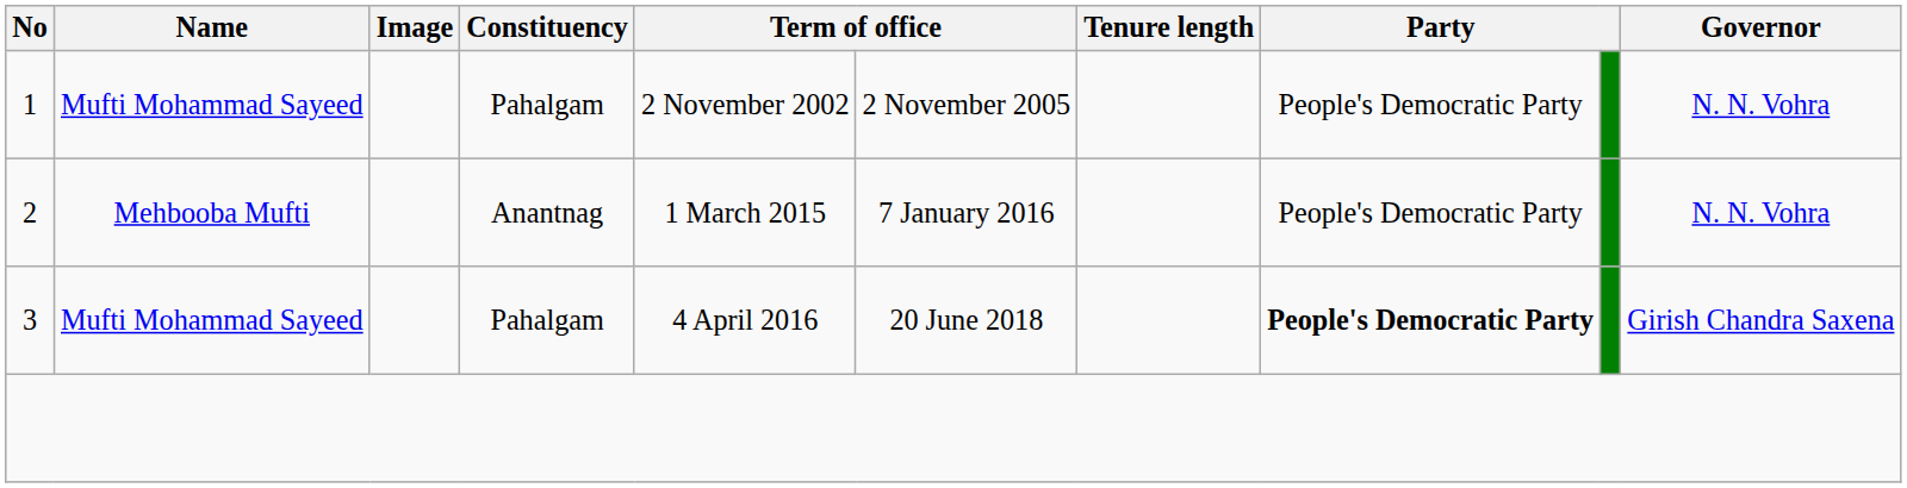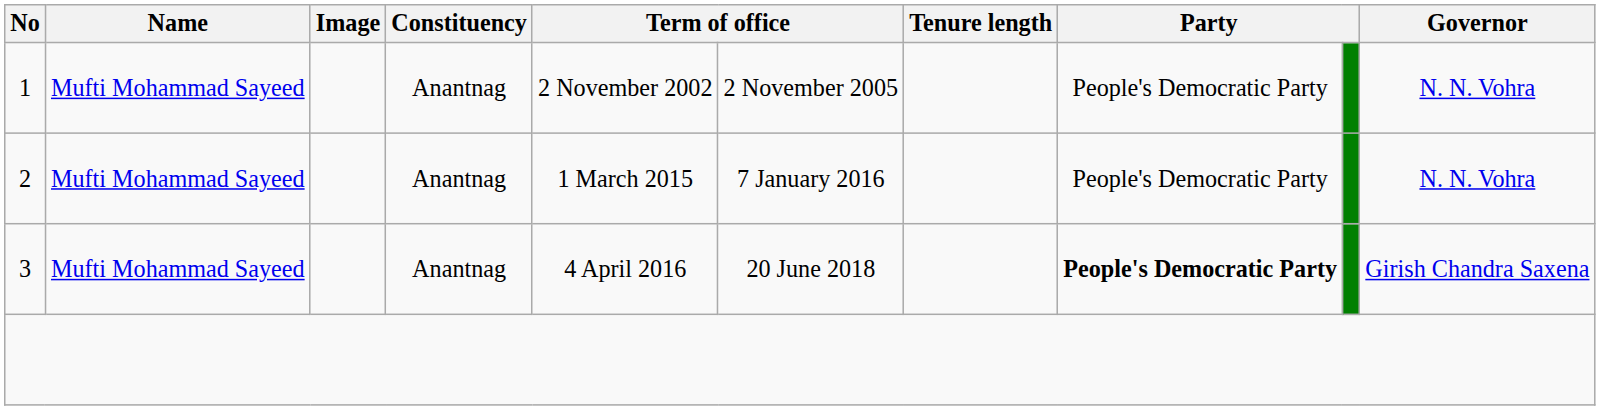 <table class="wikitable">
 <tr>
 <th>No</th>
 <th>Name</th>
 <th>Image</th>
 <th>Constituency</th>
 <th colspan=2>Term of office</th>
 <th>Tenure length</th>
 <th colspan=2>Party</th>
 <th>Governor</th>
 </tr>
 <tr align=center style="height: 60px;">
 <td>1</td>
 <td><a href='#'>Mufti Mohammad Sayeed</a></td>
 <td></td>
-<td>Pahalgam</td>
+<td>Anantnag</td>
 <td>2 November 2002</td>
 <td>2 November 2005</td>
 <td></td>
 <td>People's Democratic Party</td>
 <td width="4px" style="background-color: green"></td>
 <td><a href='#'>N. N. Vohra</a></td>
 </tr>
 <tr align=center style="height: 60px;">
 <td>2</td>
-<td><a href='#'>Mehbooba Mufti</a></td>
+<td><a href='#'>Mufti Mohammad Sayeed</a></td>
 <td></td>
 <td>Anantnag</td>
 <td>1  March 2015</td>
 <td>7 January 2016</td>
 <td></td>
 <td>People's Democratic Party</td>
 <td width="4px" style="background-color: green"></td>
 <td><a href='#'>N. N. Vohra</a></td>
 </tr>
 <tr align=center style="height: 60px;">
 <td>3</td>
 <td><a href='#'>Mufti Mohammad Sayeed</a></td>
 <td></td>
-<td>Pahalgam</td>
+<td>Anantnag</td>
 <td>4 April 2016</td>
 <td>20 June 2018</td>
 <td></td>
 <td><strong>People's Democratic Party</strong></td>
 <td width="4px" style="background-color: green"></td>
 <td><a href='#'>Girish Chandra Saxena</a></td>
 </tr>
 <tr align=center style="height: 60px;">
 </tr>
 </table>
